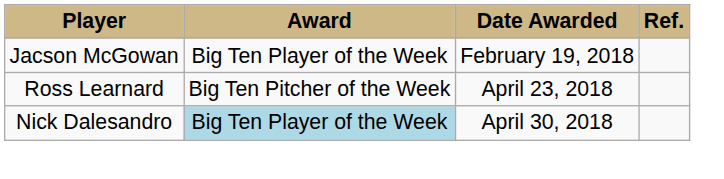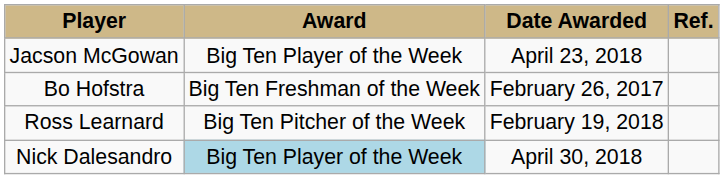 <table class="wikitable sortable sortable" style="text-align: center">
 <tr align=center>
 <th style="background: #CEB888; color: #000000">Player</th>
 <th style="background: #CEB888; color: #000000">Award</th>
 <th style="background: #CEB888; color: #000000">Date Awarded</th>
 <th style="background: #CEB888; color: #000000" class="unsortable">Ref.</th>
 </tr>
 <tr>
 <td>Jacson McGowan</td>
 <td rowspan="1">Big Ten Player of the Week</td>
-<td rowspan="1">February 19, 2018</td>
+<td rowspan="1">April 23, 2018</td>
+<td rowspan="1"></td>
+</tr>
+<tr>
+<td>Bo Hofstra</td>
+<td rowspan="1">Big Ten Freshman of the Week</td>
+<td rowspan="1">February 26, 2017</td>
 <td rowspan="1"></td>
 </tr>
 <tr>
 <td>Ross Learnard</td>
 <td rowspan="1">Big Ten Pitcher of the Week</td>
-<td rowspan="1">April 23, 2018</td>
+<td rowspan="1">February 19, 2018</td>
 <td rowspan="1"></td>
 </tr>
 <tr>
 <td>Nick Dalesandro</td>
 <td rowspan="1" style="background: lightblue;">Big Ten Player of the Week</td>
 <td rowspan="1">April 30, 2018</td>
 <td rowspan="1"></td>
 </tr>
 </table>
